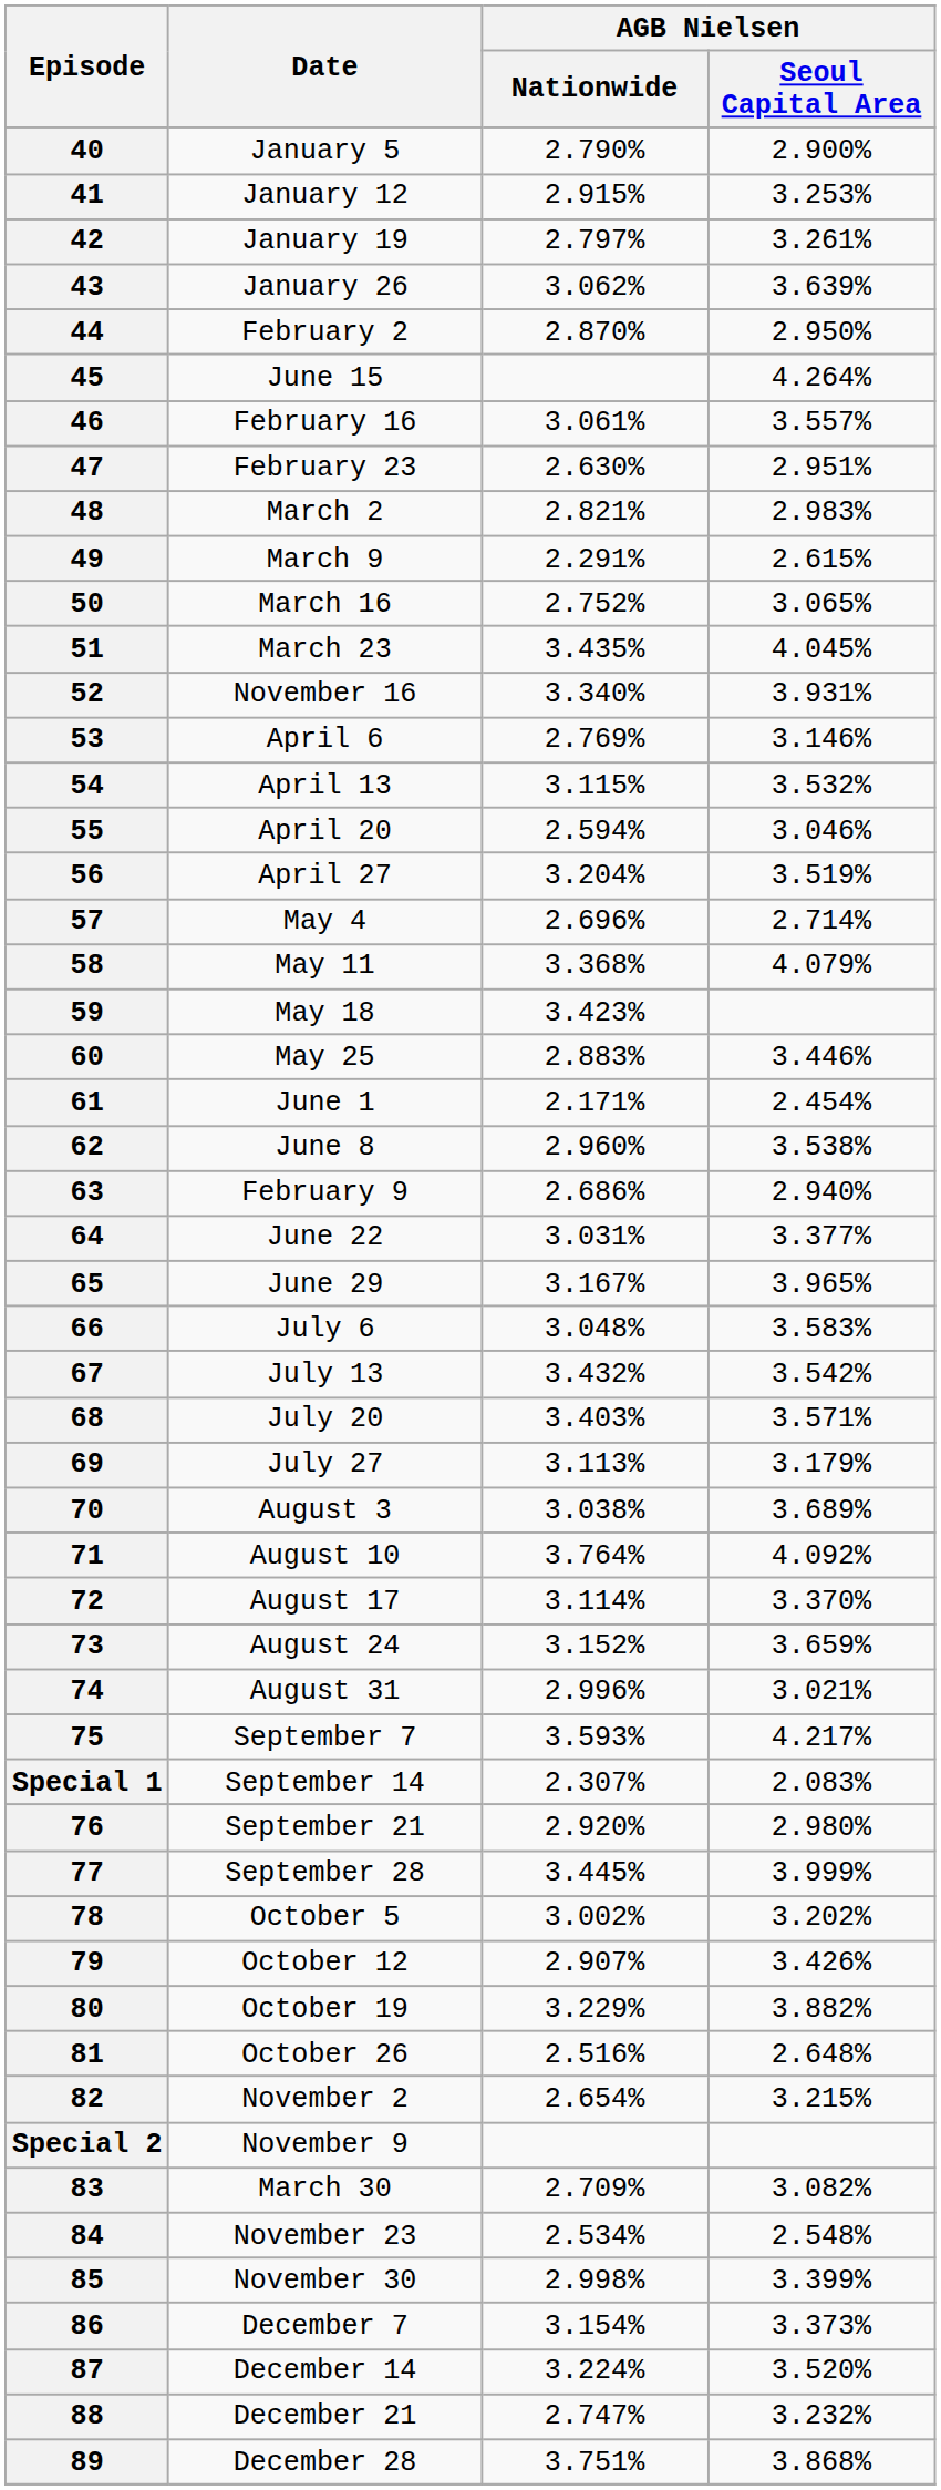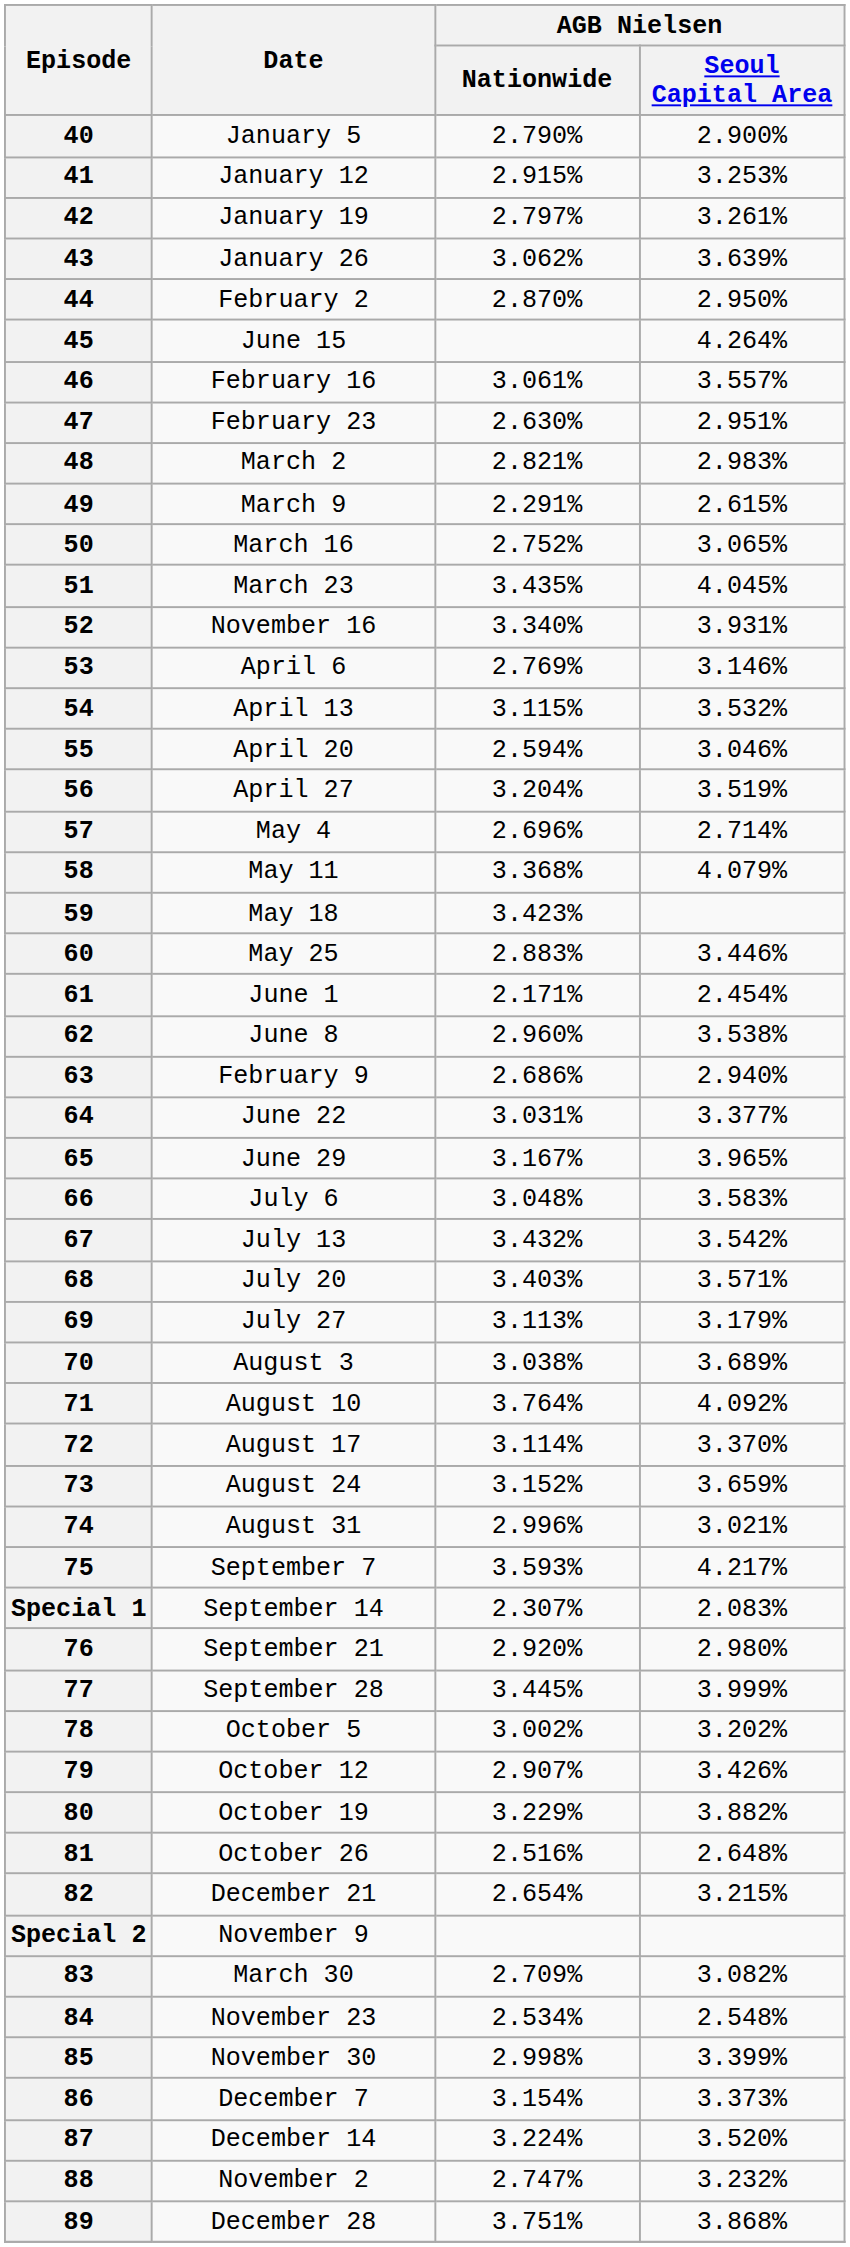 <table Class="wikitable sortable" style="text-align:center">
 <tr>
 <th rowspan=2>Episode</th>
 <th rowspan=2 style="width:140px;">Date</th>
 <th colspan=2 style="width:110px;">AGB Nielsen<br></th>
 </tr>
 <tr>
 <th width=100>Nationwide</th>
 <th width=100><a href='#'>Seoul Capital Area</a></th>
 </tr>
 <tr>
 <th>40</th>
 <td>January 5</td>
 <td>2.790%</td>
 <td>2.900%</td>
 </tr>
 <tr>
 <th>41</th>
 <td>January 12</td>
 <td>2.915%</td>
 <td>3.253%</td>
 </tr>
 <tr>
 <th>42</th>
 <td>January 19</td>
 <td>2.797%</td>
 <td>3.261%</td>
 </tr>
 <tr>
 <th>43</th>
 <td>January 26</td>
 <td>3.062%</td>
 <td>3.639%</td>
 </tr>
 <tr>
 <th>44</th>
 <td>February 2</td>
 <td>2.870%</td>
 <td>2.950%</td>
 </tr>
 <tr>
 <th>45</th>
 <td>June 15</td>
 <td></td>
 <td>4.264%</td>
 </tr>
 <tr>
 <th>46</th>
 <td>February 16</td>
 <td>3.061%</td>
 <td>3.557%</td>
 </tr>
 <tr>
 <th>47</th>
 <td>February 23</td>
 <td>2.630%</td>
 <td>2.951%</td>
 </tr>
 <tr>
 <th>48</th>
 <td>March 2</td>
 <td>2.821%</td>
 <td>2.983%</td>
 </tr>
 <tr>
 <th>49</th>
 <td>March 9</td>
 <td>2.291%</td>
 <td>2.615%</td>
 </tr>
 <tr>
 <th>50</th>
 <td>March 16</td>
 <td>2.752%</td>
 <td>3.065%</td>
 </tr>
 <tr>
 <th>51</th>
 <td>March 23</td>
 <td>3.435%</td>
 <td>4.045%</td>
 </tr>
 <tr>
 <th>52</th>
 <td>November 16</td>
 <td>3.340%</td>
 <td>3.931%</td>
 </tr>
 <tr>
 <th>53</th>
 <td>April 6</td>
 <td>2.769%</td>
 <td>3.146%</td>
 </tr>
 <tr>
 <th>54</th>
 <td>April 13</td>
 <td>3.115%</td>
 <td>3.532%</td>
 </tr>
 <tr>
 <th>55</th>
 <td>April 20</td>
 <td>2.594%</td>
 <td>3.046%</td>
 </tr>
 <tr>
 <th>56</th>
 <td>April 27</td>
 <td>3.204%</td>
 <td>3.519%</td>
 </tr>
 <tr>
 <th>57</th>
 <td>May 4</td>
 <td>2.696%</td>
 <td>2.714%</td>
 </tr>
 <tr>
 <th>58</th>
 <td>May 11</td>
 <td>3.368%</td>
 <td>4.079%</td>
 </tr>
 <tr>
 <th>59</th>
 <td>May 18</td>
 <td>3.423%</td>
 <td></td>
 </tr>
 <tr>
 <th>60</th>
 <td>May 25</td>
 <td>2.883%</td>
 <td>3.446%</td>
 </tr>
 <tr>
 <th>61</th>
 <td>June 1</td>
 <td>2.171%</td>
 <td>2.454%</td>
 </tr>
 <tr>
 <th>62</th>
 <td>June 8</td>
 <td>2.960%</td>
 <td>3.538%</td>
 </tr>
 <tr>
 <th>63</th>
 <td>February 9</td>
 <td>2.686%</td>
 <td>2.940%</td>
 </tr>
 <tr>
 <th>64</th>
 <td>June 22</td>
 <td>3.031%</td>
 <td>3.377%</td>
 </tr>
 <tr>
 <th>65</th>
 <td>June 29</td>
 <td>3.167%</td>
 <td>3.965%</td>
 </tr>
 <tr>
 <th>66</th>
 <td>July 6</td>
 <td>3.048%</td>
 <td>3.583%</td>
 </tr>
 <tr>
 <th>67</th>
 <td>July 13</td>
 <td>3.432%</td>
 <td>3.542%</td>
 </tr>
 <tr>
 <th>68</th>
 <td>July 20</td>
 <td>3.403%</td>
 <td>3.571%</td>
 </tr>
 <tr>
 <th>69</th>
 <td>July 27</td>
 <td>3.113%</td>
 <td>3.179%</td>
 </tr>
 <tr>
 <th>70</th>
 <td>August 3</td>
 <td>3.038%</td>
 <td>3.689%</td>
 </tr>
 <tr>
 <th>71</th>
 <td>August 10</td>
 <td>3.764%</td>
 <td>4.092%</td>
 </tr>
 <tr>
 <th>72</th>
 <td>August 17</td>
 <td>3.114%</td>
 <td>3.370%</td>
 </tr>
 <tr>
 <th>73</th>
 <td>August 24</td>
 <td>3.152%</td>
 <td>3.659%</td>
 </tr>
 <tr>
 <th>74</th>
 <td>August 31</td>
 <td>2.996%</td>
 <td>3.021%</td>
 </tr>
 <tr>
 <th>75</th>
 <td>September 7</td>
 <td>3.593%</td>
 <td>4.217%</td>
 </tr>
 <tr>
 <th>Special 1</th>
 <td>September 14</td>
 <td>2.307%</td>
 <td>2.083%</td>
 </tr>
 <tr>
 <th>76</th>
 <td>September 21</td>
 <td>2.920%</td>
 <td>2.980%</td>
 </tr>
 <tr>
 <th>77</th>
 <td>September 28</td>
 <td>3.445%</td>
 <td>3.999%</td>
 </tr>
 <tr>
 <th>78</th>
 <td>October 5</td>
 <td>3.002%</td>
 <td>3.202%</td>
 </tr>
 <tr>
 <th>79</th>
 <td>October 12</td>
 <td>2.907%</td>
 <td>3.426%</td>
 </tr>
 <tr>
 <th>80</th>
 <td>October 19</td>
 <td>3.229%</td>
 <td>3.882%</td>
 </tr>
 <tr>
 <th>81</th>
 <td>October 26</td>
 <td>2.516%</td>
 <td>2.648%</td>
 </tr>
 <tr>
 <th>82</th>
-<td>November 2</td>
+<td>December 21</td>
 <td>2.654%</td>
 <td>3.215%</td>
 </tr>
 <tr>
 <th>Special 2</th>
 <td>November 9</td>
 <td></td>
 <td></td>
 </tr>
 <tr>
 <th>83</th>
 <td>March 30</td>
 <td>2.709%</td>
 <td>3.082%</td>
 </tr>
 <tr>
 <th>84</th>
 <td>November 23</td>
 <td>2.534%</td>
 <td>2.548%</td>
 </tr>
 <tr>
 <th>85</th>
 <td>November 30</td>
 <td>2.998%</td>
 <td>3.399%</td>
 </tr>
 <tr>
 <th>86</th>
 <td>December 7</td>
 <td>3.154%</td>
 <td>3.373%</td>
 </tr>
 <tr>
 <th>87</th>
 <td>December 14</td>
 <td>3.224%</td>
 <td>3.520%</td>
 </tr>
 <tr>
 <th>88</th>
-<td>December 21</td>
+<td>November 2</td>
 <td>2.747%</td>
 <td>3.232%</td>
 </tr>
 <tr>
 <th>89</th>
 <td>December 28</td>
 <td>3.751%</td>
 <td>3.868%</td>
 </tr>
 <tr>
 </tr>
 </table>
